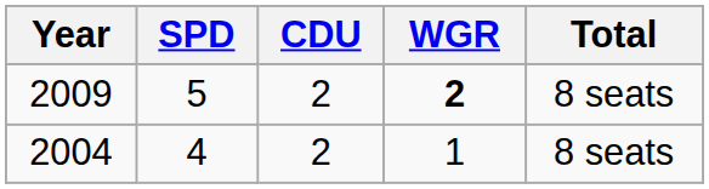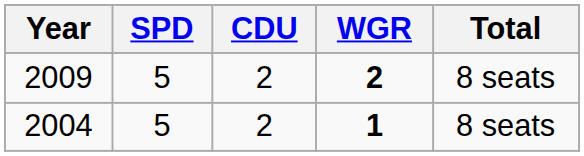 <table class="wikitable" width="300">
 <tr>
 <th>Year</th>
 <th><a href='#'>SPD</a></th>
 <th><a href='#'>CDU</a></th>
 <th><a href='#'>WGR</a></th>
 <th>Total</th>
 </tr>
 <tr align="center">
 <td>2009</td>
 <td>5</td>
 <td>2</td>
 <td><strong>2</strong></td>
 <td>8 seats</td>
 </tr>
 <tr align="center">
 <td>2004</td>
-<td>4</td>
+<td>5</td>
 <td>2</td>
-<td>1</td>
+<td><strong>1</strong></td>
 <td>8 seats</td>
 </tr>
 </table>
